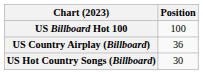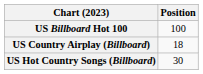 <table class="wikitable sortable plainrowheaders" style="text-align:center">
 <tr>
 <th scope="col">Chart (2023)</th>
 <th scope="col">Position</th>
 </tr>
 <tr>
 <th scope="row">US <em>Billboard</em> Hot 100</th>
 <td>100</td>
 </tr>
 <tr>
 <th scope="row">US Country Airplay (<em>Billboard</em>)</th>
-<td>36</td>
+<td>18</td>
 </tr>
 <tr>
 <th scope="row">US Hot Country Songs (<em>Billboard</em>)</th>
 <td>30</td>
 </tr>
 </table>
